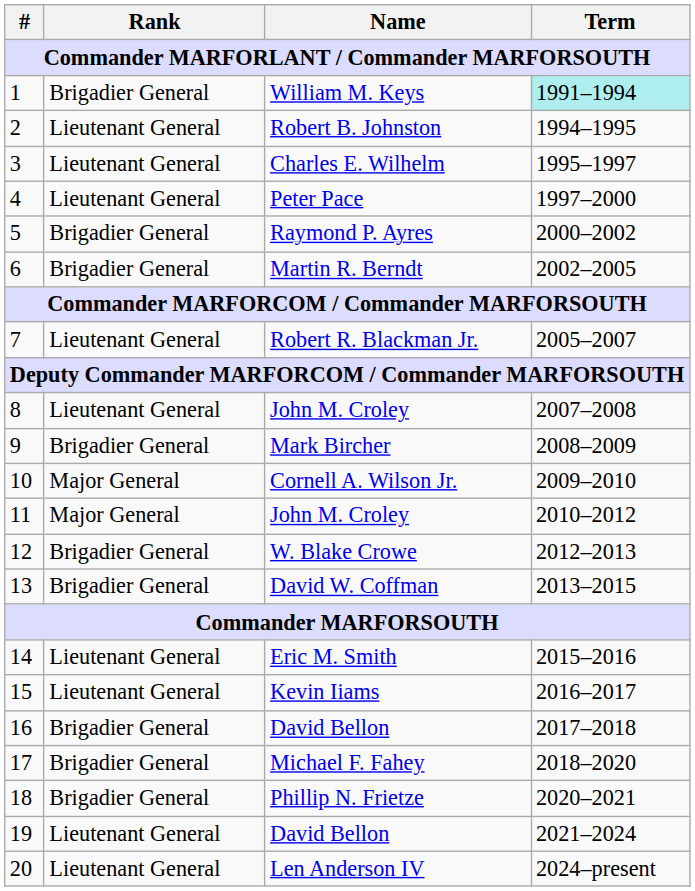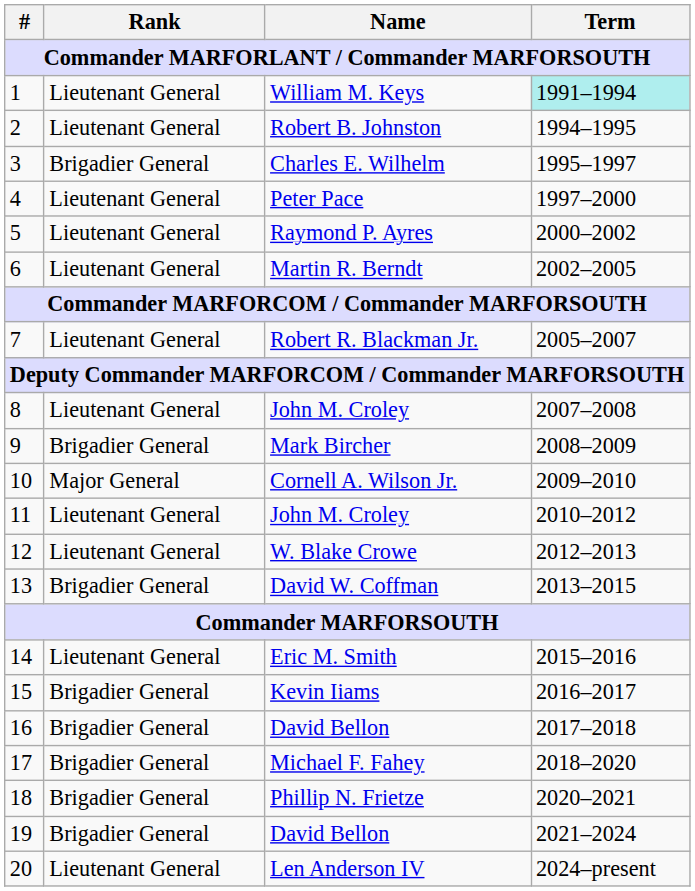 <table class="wikitable">
 <tr>
 <th>#</th>
 <th>Rank</th>
 <th>Name</th>
 <th>Term</th>
 </tr>
 <tr>
 <td colspan="5" align="center" style="background:#dcdcfe;"><strong>Commander MARFORLANT / Commander MARFORSOUTH</strong></td>
 </tr>
 <tr>
 <td>1</td>
-<td>Brigadier General</td>
+<td>Lieutenant General</td>
 <td><a href='#'>William M. Keys</a></td>
 <td style="background: paleturquoise;">1991–1994</td>
 </tr>
 <tr>
 <td>2</td>
 <td>Lieutenant General</td>
 <td><a href='#'>Robert B. Johnston</a></td>
 <td>1994–1995</td>
 </tr>
 <tr>
 <td>3</td>
-<td>Lieutenant General</td>
+<td>Brigadier General</td>
 <td><a href='#'>Charles E. Wilhelm</a></td>
 <td>1995–1997</td>
 </tr>
 <tr>
 <td>4</td>
 <td>Lieutenant General</td>
 <td><a href='#'>Peter Pace</a></td>
 <td>1997–2000</td>
 </tr>
 <tr>
 <td>5</td>
-<td>Brigadier General</td>
+<td>Lieutenant General</td>
 <td><a href='#'>Raymond P. Ayres</a></td>
 <td>2000–2002</td>
 </tr>
 <tr>
 <td>6</td>
-<td>Brigadier General</td>
+<td>Lieutenant General</td>
 <td><a href='#'>Martin R. Berndt</a></td>
 <td>2002–2005</td>
 </tr>
 <tr>
 <td colspan="5" align="center" style="background:#dcdcfe;"><strong>Commander MARFORCOM / Commander MARFORSOUTH</strong></td>
 </tr>
 <tr>
 <td>7</td>
 <td>Lieutenant General</td>
 <td><a href='#'>Robert R. Blackman Jr.</a></td>
 <td>2005–2007</td>
 </tr>
 <tr>
 <td colspan="5" align="center" style="background:#dcdcfe;"><strong>Deputy Commander MARFORCOM / Commander MARFORSOUTH</strong></td>
 </tr>
 <tr>
 <td>8</td>
 <td>Lieutenant General</td>
 <td><a href='#'>John M. Croley</a></td>
 <td>2007–2008</td>
 </tr>
 <tr>
 <td>9</td>
 <td>Brigadier General</td>
 <td><a href='#'>Mark Bircher</a></td>
 <td>2008–2009</td>
 </tr>
 <tr>
 <td>10</td>
 <td>Major General</td>
 <td><a href='#'>Cornell A. Wilson Jr.</a></td>
 <td>2009–2010</td>
 </tr>
 <tr>
 <td>11</td>
-<td>Major General</td>
+<td>Lieutenant General</td>
 <td><a href='#'>John M. Croley</a></td>
 <td>2010–2012</td>
 </tr>
 <tr>
 <td>12</td>
-<td>Brigadier General</td>
+<td>Lieutenant General</td>
 <td><a href='#'>W. Blake Crowe</a></td>
 <td>2012–2013</td>
 </tr>
 <tr>
 <td>13</td>
 <td>Brigadier General</td>
 <td><a href='#'>David W. Coffman</a></td>
 <td>2013–2015</td>
 </tr>
 <tr>
 <td colspan="5" align="center" style="background:#dcdcfe;"><strong>Commander MARFORSOUTH</strong></td>
 </tr>
 <tr>
 <td>14</td>
 <td>Lieutenant General</td>
 <td><a href='#'>Eric M. Smith</a></td>
 <td>2015–2016</td>
 </tr>
 <tr>
 <td>15</td>
-<td>Lieutenant General</td>
+<td>Brigadier General</td>
 <td><a href='#'>Kevin Iiams</a></td>
 <td>2016–2017</td>
 </tr>
 <tr>
 <td>16</td>
 <td>Brigadier General</td>
 <td><a href='#'>David Bellon</a></td>
 <td>2017–2018</td>
 </tr>
 <tr>
 <td>17</td>
 <td>Brigadier General</td>
 <td><a href='#'>Michael F. Fahey</a></td>
 <td>2018–2020</td>
 </tr>
 <tr>
 <td>18</td>
 <td>Brigadier General</td>
 <td><a href='#'>Phillip N. Frietze</a></td>
 <td>2020–2021</td>
 </tr>
 <tr>
 <td>19</td>
-<td>Lieutenant General</td>
+<td>Brigadier General</td>
 <td><a href='#'>David Bellon</a></td>
 <td>2021–2024</td>
 </tr>
 <tr>
 <td>20</td>
 <td>Lieutenant General</td>
 <td><a href='#'>Len Anderson IV</a></td>
 <td>2024–present</td>
 </tr>
 </table>
